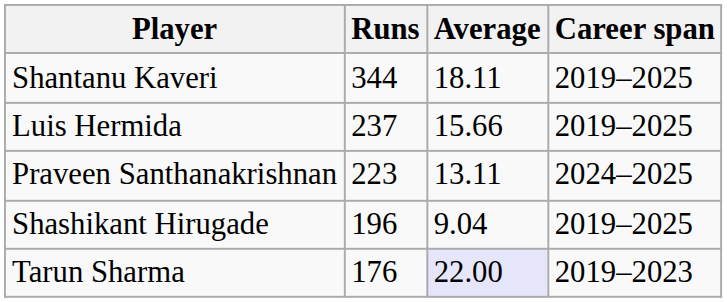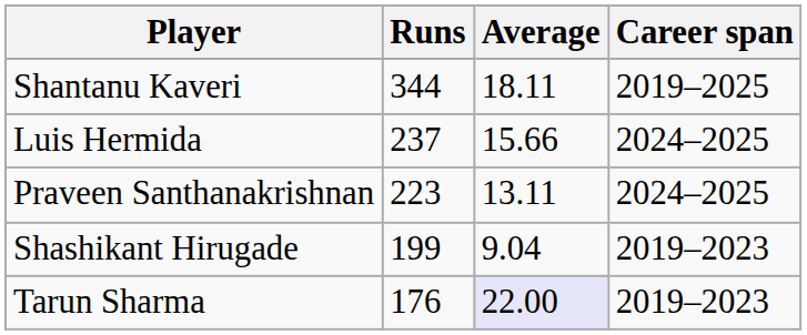 <table class="wikitable">
 <tr>
 <th>Player</th>
 <th>Runs</th>
 <th>Average</th>
 <th>Career span</th>
 </tr>
 <tr>
 <td>Shantanu Kaveri</td>
 <td>344</td>
 <td>18.11</td>
 <td>2019–2025</td>
 </tr>
 <tr>
 <td>Luis Hermida</td>
 <td>237</td>
 <td>15.66</td>
-<td>2019–2025</td>
+<td>2024–2025</td>
 </tr>
 <tr>
 <td>Praveen Santhanakrishnan</td>
 <td>223</td>
 <td>13.11</td>
 <td>2024–2025</td>
 </tr>
 <tr>
 <td>Shashikant Hirugade</td>
-<td>196</td>
+<td>199</td>
 <td>9.04</td>
-<td>2019–2025</td>
+<td>2019–2023</td>
 </tr>
 <tr>
 <td>Tarun Sharma</td>
 <td>176</td>
 <td style="background: lavender;">22.00</td>
 <td>2019–2023</td>
 </tr>
 </table>
